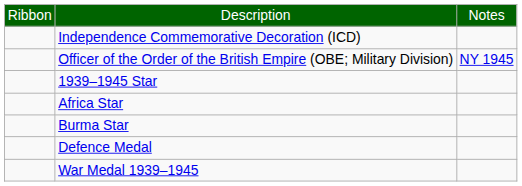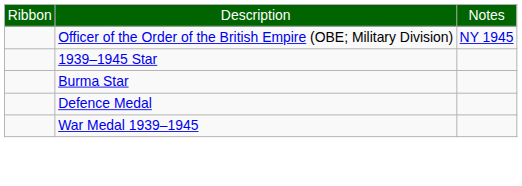 <table class="wikitable">
 <tr style="background:DarkGreen;color:white" align="center">
 <td>Ribbon</td>
 <td>Description</td>
 <td>Notes</td>
-</tr>
-<tr>
-<td></td>
-<td><a href='#'>Independence Commemorative Decoration</a> (ICD)</td>
-<td></td>
 </tr>
 <tr>
 <td></td>
 <td><a href='#'>Officer of the Order of the British Empire</a> (OBE; Military Division)</td>
 <td><a href='#'>NY 1945</a></td>
 </tr>
 <tr>
 <td></td>
 <td><a href='#'>1939–1945 Star</a></td>
-<td></td>
-</tr>
-<tr>
-<td></td>
-<td><a href='#'>Africa Star</a></td>
 <td></td>
 </tr>
 <tr>
 <td></td>
 <td><a href='#'>Burma Star</a></td>
 <td></td>
 </tr>
 <tr>
 <td></td>
 <td><a href='#'>Defence Medal</a></td>
 <td></td>
 </tr>
 <tr>
 <td></td>
 <td><a href='#'>War Medal 1939–1945</a></td>
 <td></td>
 </tr>
 </table>
